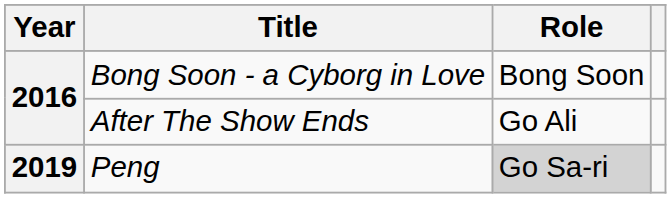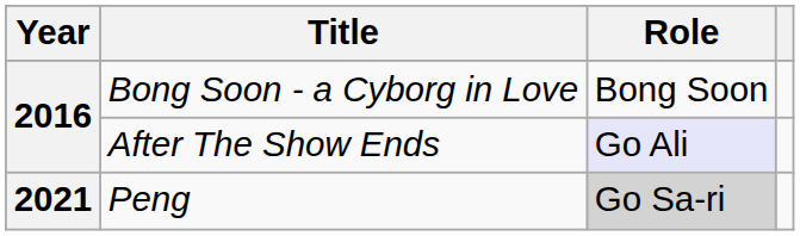 <table class="wikitable plainrowheaders">
 <tr>
 <th scope="col">Year</th>
 <th scope="col">Title</th>
 <th scope="col">Role</th>
 <th scope="col" class="unsortable"></th>
 </tr>
 <tr>
 <th scope="row"  rowspan="2">2016</th>
 <td><em>Bong Soon - a Cyborg in Love</em></td>
 <td>Bong Soon</td>
 <td style="text-align:center"></td>
 </tr>
 <tr>
 <td><em>After The Show Ends</em></td>
-<td>Go Ali</td>
+<td style="background: lavender;">Go Ali</td>
 <td style="text-align:center"></td>
 </tr>
 <tr>
-<th scope="row">2019</th>
+<th scope="row">2021</th>
 <td><em>Peng</em></td>
 <td style="background: lightgrey;">Go Sa-ri</td>
 <td style="text-align:center"></td>
 </tr>
 </table>
